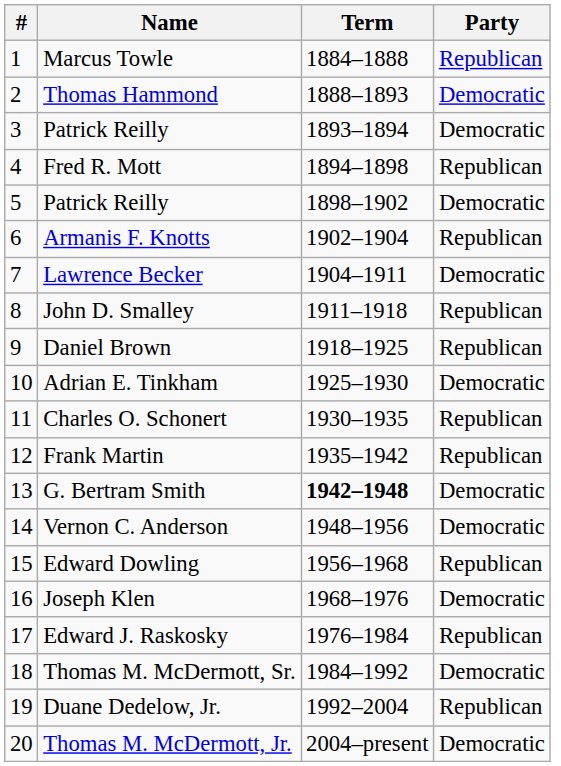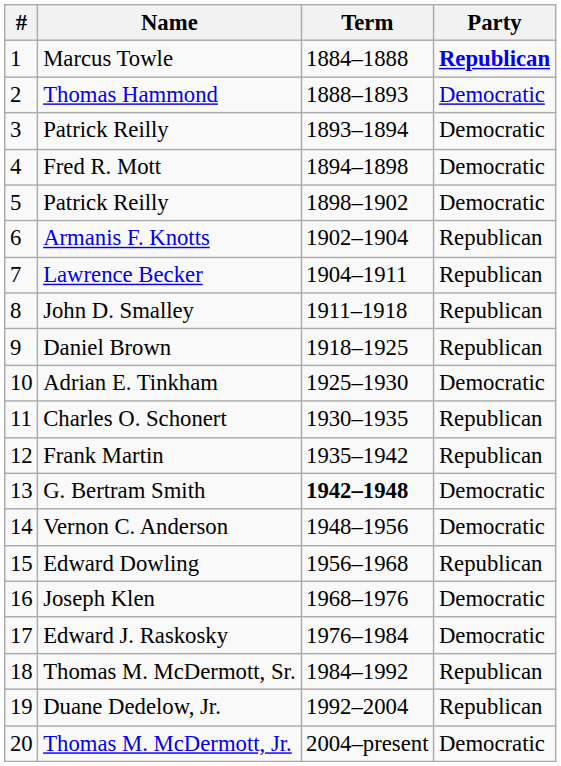 <table class="wikitable">
 <tr>
 <th>#</th>
 <th>Name</th>
 <th>Term</th>
 <th>Party</th>
 </tr>
 <tr>
 <td>1</td>
 <td>Marcus Towle</td>
 <td>1884–1888</td>
-<td><a href='#'>Republican</a></td>
+<td><strong><a href='#'>Republican</a></strong></td>
 </tr>
 <tr>
 <td>2</td>
 <td><a href='#'>Thomas Hammond</a></td>
 <td>1888–1893</td>
 <td><a href='#'>Democratic</a></td>
 </tr>
 <tr>
 <td>3</td>
 <td>Patrick Reilly</td>
 <td>1893–1894</td>
 <td>Democratic</td>
 </tr>
 <tr>
 <td>4</td>
 <td>Fred R. Mott</td>
 <td>1894–1898</td>
-<td>Republican</td>
+<td>Democratic</td>
 </tr>
 <tr>
 <td>5</td>
 <td>Patrick Reilly</td>
 <td>1898–1902</td>
 <td>Democratic</td>
 </tr>
 <tr>
 <td>6</td>
 <td><a href='#'>Armanis F. Knotts</a></td>
 <td>1902–1904</td>
 <td>Republican</td>
 </tr>
 <tr>
 <td>7</td>
 <td><a href='#'>Lawrence Becker</a></td>
 <td>1904–1911</td>
-<td>Democratic</td>
+<td>Republican</td>
 </tr>
 <tr>
 <td>8</td>
 <td>John D. Smalley</td>
 <td>1911–1918</td>
 <td>Republican</td>
 </tr>
 <tr>
 <td>9</td>
 <td>Daniel Brown</td>
 <td>1918–1925</td>
 <td>Republican</td>
 </tr>
 <tr>
 <td>10</td>
 <td>Adrian E. Tinkham</td>
 <td>1925–1930</td>
 <td>Democratic</td>
 </tr>
 <tr>
 <td>11</td>
 <td>Charles O. Schonert</td>
 <td>1930–1935</td>
 <td>Republican</td>
 </tr>
 <tr>
 <td>12</td>
 <td>Frank Martin</td>
 <td>1935–1942</td>
 <td>Republican</td>
 </tr>
 <tr>
 <td>13</td>
 <td>G. Bertram Smith</td>
 <td><strong>1942–1948</strong></td>
 <td>Democratic</td>
 </tr>
 <tr>
 <td>14</td>
 <td>Vernon C. Anderson</td>
 <td>1948–1956</td>
 <td>Democratic</td>
 </tr>
 <tr>
 <td>15</td>
 <td>Edward Dowling</td>
 <td>1956–1968</td>
 <td>Republican</td>
 </tr>
 <tr>
 <td>16</td>
 <td>Joseph Klen</td>
 <td>1968–1976</td>
 <td>Democratic</td>
 </tr>
 <tr>
 <td>17</td>
 <td>Edward J. Raskosky</td>
 <td>1976–1984</td>
-<td>Republican</td>
+<td>Democratic</td>
 </tr>
 <tr>
 <td>18</td>
 <td>Thomas M. McDermott, Sr.</td>
 <td>1984–1992</td>
-<td>Democratic</td>
+<td>Republican</td>
 </tr>
 <tr>
 <td>19</td>
 <td>Duane Dedelow, Jr.</td>
 <td>1992–2004</td>
 <td>Republican</td>
 </tr>
 <tr>
 <td>20</td>
 <td><a href='#'>Thomas M. McDermott, Jr.</a></td>
 <td>2004–present</td>
 <td>Democratic</td>
 </tr>
 <tr>
 </tr>
 </table>
